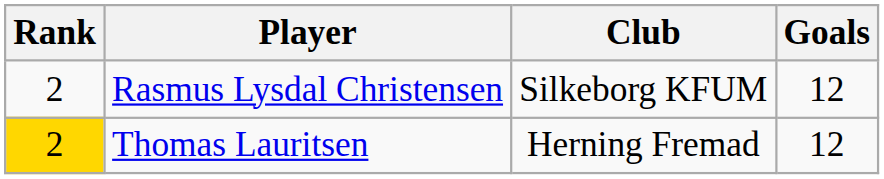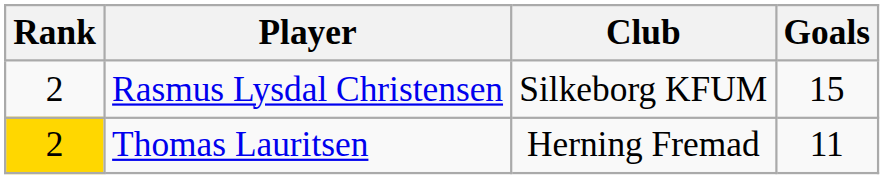 <table class="wikitable" style="text-align:center">
 <tr>
 <th>Rank</th>
 <th>Player</th>
 <th>Club</th>
 <th>Goals</th>
 </tr>
 <tr>
 <td>2</td>
 <td align=left> <a href='#'>Rasmus Lysdal Christensen</a></td>
 <td>Silkeborg KFUM</td>
-<td>12</td>
+<td>15</td>
 </tr>
 <tr>
 <td style="background: gold;">2</td>
 <td align=left> <a href='#'>Thomas Lauritsen</a></td>
 <td>Herning Fremad</td>
-<td>12</td>
+<td>11</td>
 </tr>
 </table>
